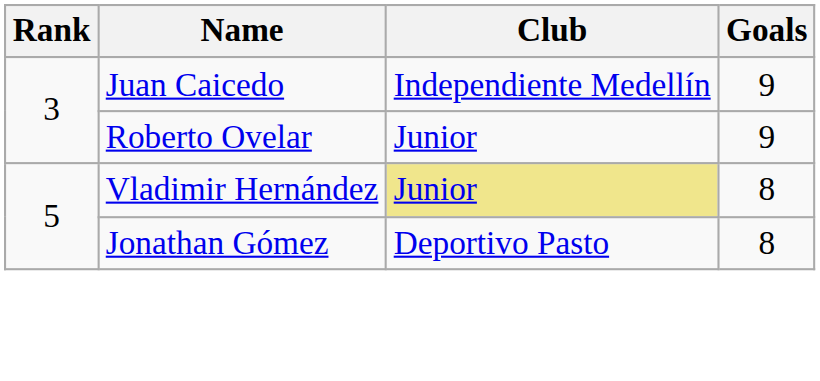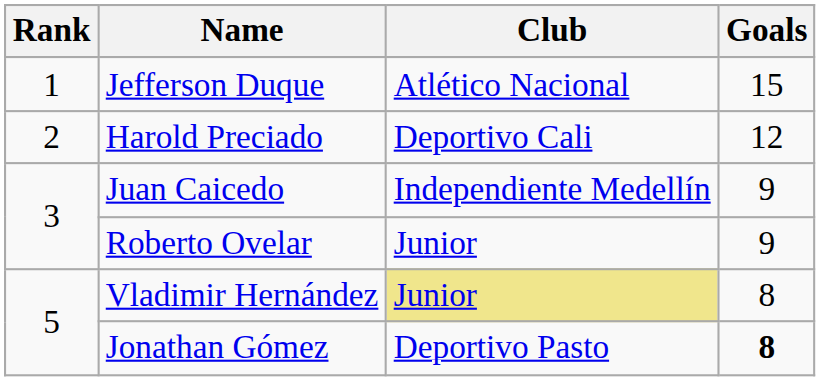 <table class="wikitable" border="1">
 <tr>
 <th>Rank</th>
 <th>Name</th>
 <th>Club</th>
 <th>Goals</th>
+</tr>
+<tr>
+<td align=center>1</td>
+<td> <a href='#'>Jefferson Duque</a></td>
+<td><a href='#'>Atlético Nacional</a></td>
+<td align=center>15</td>
+</tr>
+<tr>
+<td align=center>2</td>
+<td> <a href='#'>Harold Preciado</a></td>
+<td><a href='#'>Deportivo Cali</a></td>
+<td align=center>12</td>
 </tr>
 <tr>
 <td rowspan=2 align=center>3</td>
 <td> <a href='#'>Juan Caicedo</a></td>
 <td><a href='#'>Independiente Medellín</a></td>
 <td align=center>9</td>
 </tr>
 <tr>
 <td> <a href='#'>Roberto Ovelar</a></td>
 <td><a href='#'>Junior</a></td>
 <td align=center>9</td>
 </tr>
 <tr>
 <td rowspan=2 align=center>5</td>
 <td> <a href='#'>Vladimir Hernández</a></td>
 <td style="background: khaki;"><a href='#'>Junior</a></td>
 <td align=center>8</td>
 </tr>
 <tr>
 <td> <a href='#'>Jonathan Gómez</a></td>
 <td><a href='#'>Deportivo Pasto</a></td>
-<td align=center>8</td>
+<td align=center><strong>8</strong></td>
 </tr>
 </table>
